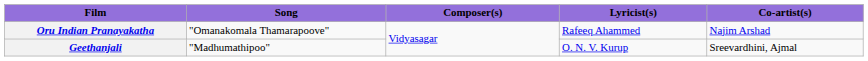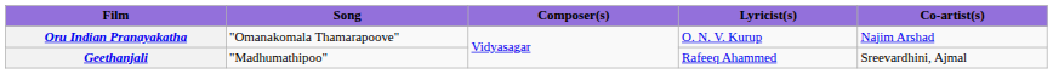 <table class="wikitable plainrowheaders" width="100%" textcolor:#000;">
 <tr style="background:#9370db; text-align:center;">
 <td scope="col" width=21%><strong>Film</strong></td>
 <td scope="col" width=23%><strong>Song</strong></td>
 <td scope="col" width=20%><strong>Composer(s)</strong></td>
 <td scope="col" width=17%><strong>Lyricist(s)</strong></td>
 <td scope="col" width=18%><strong>Co-artist(s)</strong></td>
 </tr>
 <tr>
 <th scope="row"><em><a href='#'>Oru Indian Pranayakatha</a></em></th>
 <td>"Omanakomala Thamarapoove"</td>
 <td rowspan="2"><a href='#'>Vidyasagar</a></td>
-<td><a href='#'>Rafeeq Ahammed</a></td>
+<td><a href='#'>O. N. V. Kurup</a></td>
 <td><a href='#'>Najim Arshad</a></td>
 </tr>
 <tr>
 <th scope="row"><em><a href='#'>Geethanjali</a></em></th>
 <td>"Madhumathipoo"</td>
-<td><a href='#'>O. N. V. Kurup</a></td>
+<td><a href='#'>Rafeeq Ahammed</a></td>
 <td>Sreevardhini, Ajmal</td>
 </tr>
 </table>
